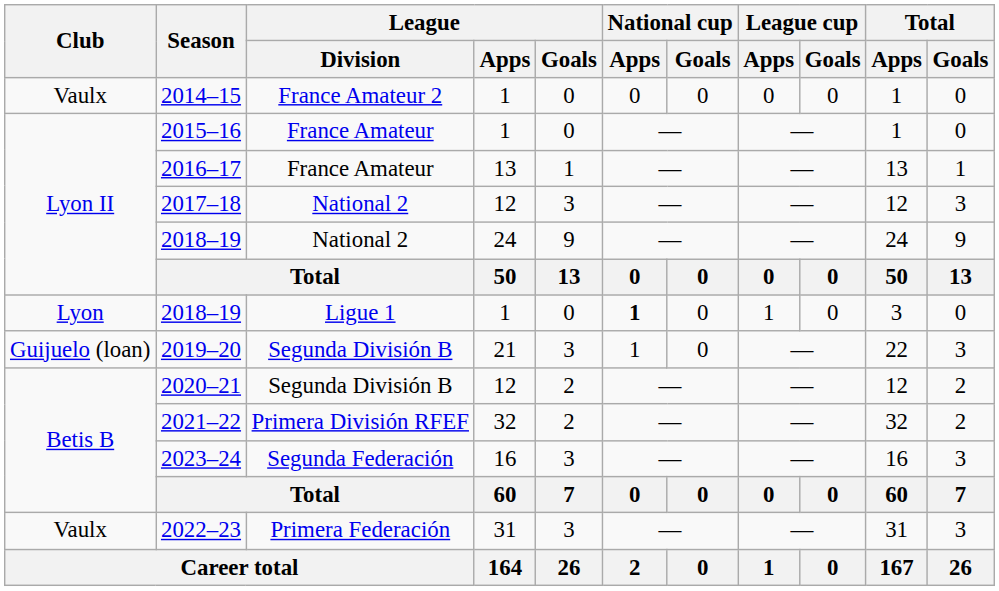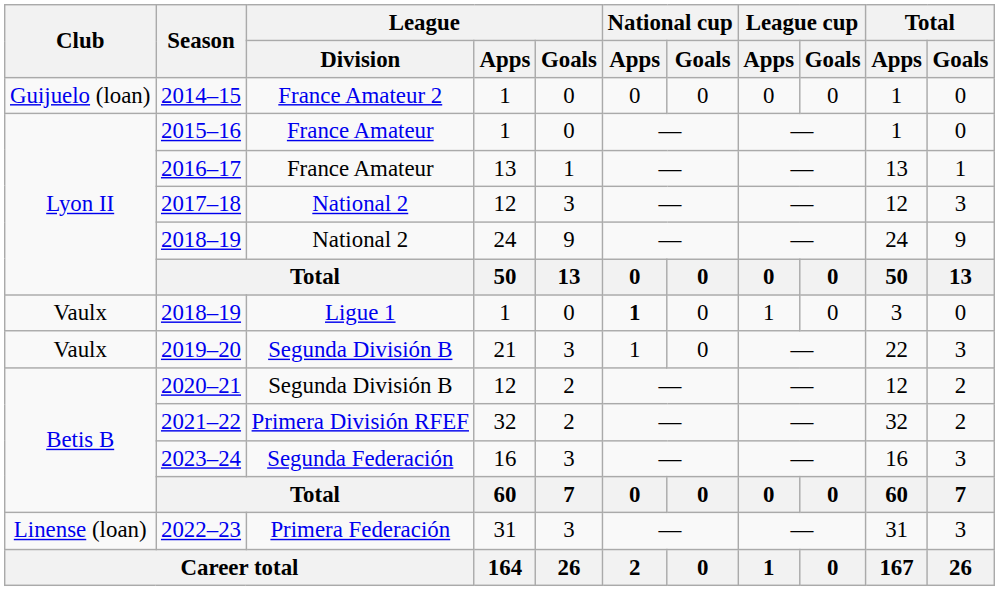 <table class="wikitable" style="text-align:center">
 <tr>
 <th rowspan="2">Club</th>
 <th rowspan="2">Season</th>
 <th colspan="3">League</th>
 <th colspan="2">National cup</th>
 <th colspan="2">League cup</th>
 <th colspan="2">Total</th>
 </tr>
 <tr>
 <th>Division</th>
 <th>Apps</th>
 <th>Goals</th>
 <th>Apps</th>
 <th>Goals</th>
 <th>Apps</th>
 <th>Goals</th>
 <th>Apps</th>
 <th>Goals</th>
 </tr>
 <tr>
-<td>Vaulx</td>
+<td><a href='#'>Guijuelo</a> (loan)</td>
 <td><a href='#'>2014–15</a></td>
 <td><a href='#'>France Amateur 2</a></td>
 <td>1</td>
 <td>0</td>
 <td>0</td>
 <td>0</td>
 <td>0</td>
 <td>0</td>
 <td>1</td>
 <td>0</td>
 </tr>
 <tr>
 <td rowspan="5"><a href='#'>Lyon II</a></td>
 <td><a href='#'>2015–16</a></td>
 <td><a href='#'>France Amateur</a></td>
 <td>1</td>
 <td>0</td>
 <td colspan="2">—</td>
 <td colspan="2">—</td>
 <td>1</td>
 <td>0</td>
 </tr>
 <tr>
 <td><a href='#'>2016–17</a></td>
 <td>France Amateur</td>
 <td>13</td>
 <td>1</td>
 <td colspan="2">—</td>
 <td colspan="2">—</td>
 <td>13</td>
 <td>1</td>
 </tr>
 <tr>
 <td><a href='#'>2017–18</a></td>
 <td><a href='#'>National 2</a></td>
 <td>12</td>
 <td>3</td>
 <td colspan="2">—</td>
 <td colspan="2">—</td>
 <td>12</td>
 <td>3</td>
 </tr>
 <tr>
 <td><a href='#'>2018–19</a></td>
 <td>National 2</td>
 <td>24</td>
 <td>9</td>
 <td colspan="2">—</td>
 <td colspan="2">—</td>
 <td>24</td>
 <td>9</td>
 </tr>
 <tr>
 <th colspan="2">Total</th>
 <th>50</th>
 <th>13</th>
 <th>0</th>
 <th>0</th>
 <th>0</th>
 <th>0</th>
 <th>50</th>
 <th>13</th>
 </tr>
 <tr>
-<td><a href='#'>Lyon</a></td>
+<td>Vaulx</td>
 <td><a href='#'>2018–19</a></td>
 <td><a href='#'>Ligue 1</a></td>
 <td>1</td>
 <td>0</td>
 <td><strong>1</strong></td>
 <td>0</td>
 <td>1</td>
 <td>0</td>
 <td>3</td>
 <td>0</td>
 </tr>
 <tr>
-<td><a href='#'>Guijuelo</a> (loan)</td>
+<td>Vaulx</td>
 <td><a href='#'>2019–20</a></td>
 <td><a href='#'>Segunda División B</a></td>
 <td>21</td>
 <td>3</td>
 <td>1</td>
 <td>0</td>
 <td colspan="2">—</td>
 <td>22</td>
 <td>3</td>
 </tr>
 <tr>
 <td rowspan="4"><a href='#'>Betis B</a></td>
 <td><a href='#'>2020–21</a></td>
 <td>Segunda División B</td>
 <td>12</td>
 <td>2</td>
 <td colspan="2">—</td>
 <td colspan="2">—</td>
 <td>12</td>
 <td>2</td>
 </tr>
 <tr>
 <td><a href='#'>2021–22</a></td>
 <td><a href='#'>Primera División RFEF</a></td>
 <td>32</td>
 <td>2</td>
 <td colspan="2">—</td>
 <td colspan="2">—</td>
 <td>32</td>
 <td>2</td>
 </tr>
 <tr>
 <td><a href='#'>2023–24</a></td>
 <td><a href='#'>Segunda Federación</a></td>
 <td>16</td>
 <td>3</td>
 <td colspan="2">—</td>
 <td colspan="2">—</td>
 <td>16</td>
 <td>3</td>
 </tr>
 <tr>
 <th colspan="2">Total</th>
 <th>60</th>
 <th>7</th>
 <th>0</th>
 <th>0</th>
 <th>0</th>
 <th>0</th>
 <th>60</th>
 <th>7</th>
 </tr>
 <tr>
-<td>Vaulx</td>
+<td><a href='#'>Linense</a> (loan)</td>
 <td><a href='#'>2022–23</a></td>
 <td><a href='#'>Primera Federación</a></td>
 <td>31</td>
 <td>3</td>
 <td colspan="2">—</td>
 <td colspan="2">—</td>
 <td>31</td>
 <td>3</td>
 </tr>
 <tr>
 <th colspan="3">Career total</th>
 <th>164</th>
 <th>26</th>
 <th>2</th>
 <th>0</th>
 <th>1</th>
 <th>0</th>
 <th>167</th>
 <th>26</th>
 </tr>
 </table>
